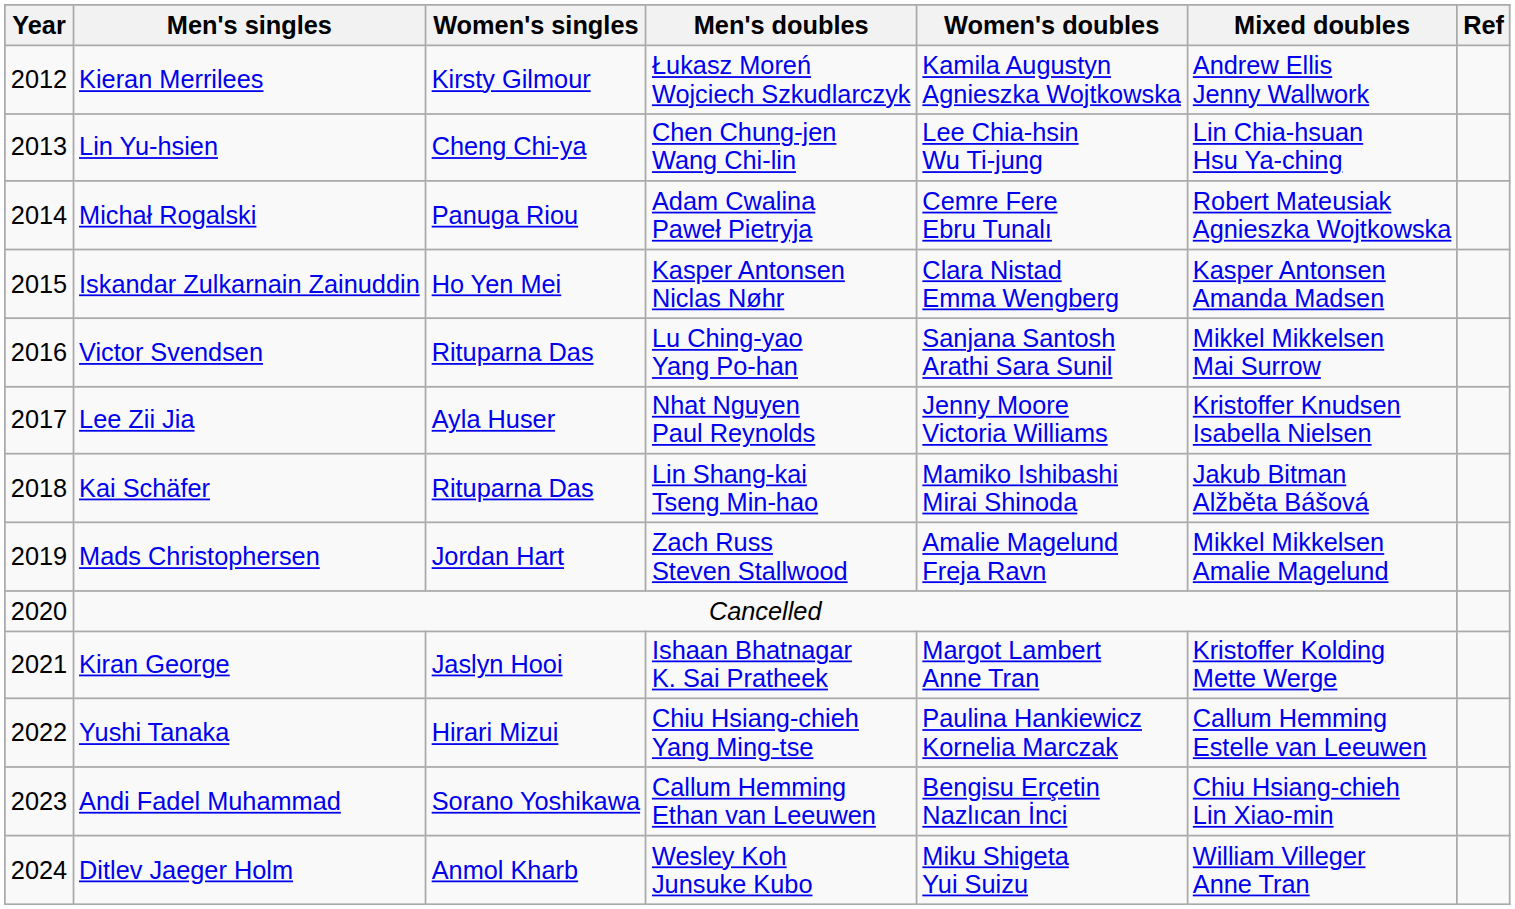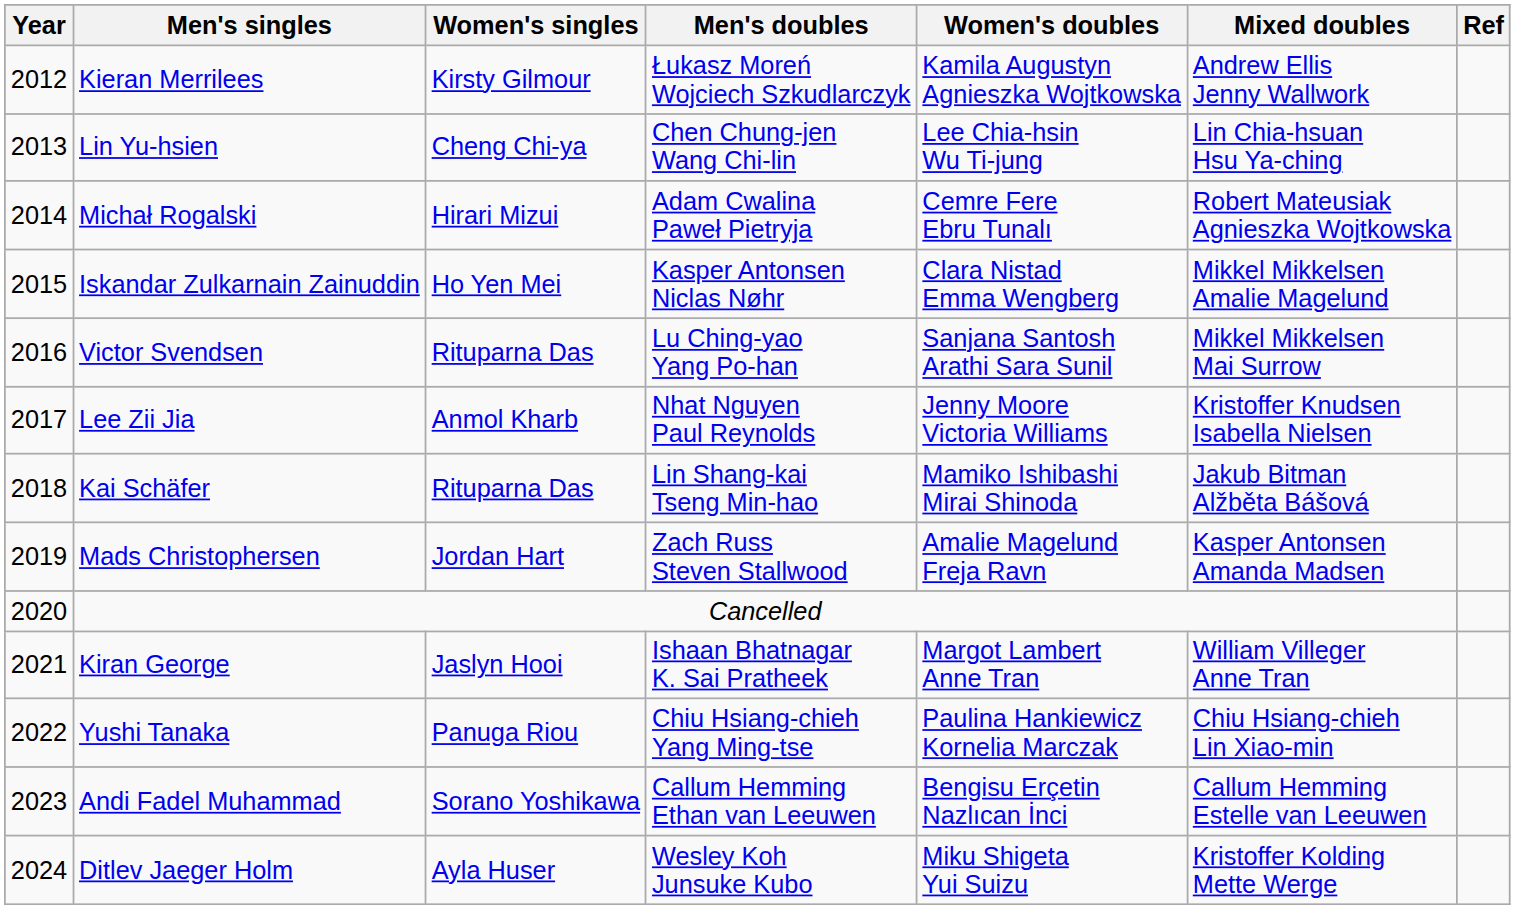 <table class=wikitable style="font-size:90%;">
 <tr>
 <th>Year</th>
 <th>Men's singles</th>
 <th>Women's singles</th>
 <th>Men's doubles</th>
 <th>Women's doubles</th>
 <th>Mixed doubles</th>
 <th>Ref</th>
 </tr>
 <tr>
 <td>2012</td>
 <td> <a href='#'>Kieran Merrilees</a></td>
 <td> <a href='#'>Kirsty Gilmour</a></td>
 <td> <a href='#'>Łukasz Moreń</a><br> <a href='#'>Wojciech Szkudlarczyk</a></td>
 <td> <a href='#'>Kamila Augustyn</a><br> <a href='#'>Agnieszka Wojtkowska</a></td>
 <td> <a href='#'>Andrew Ellis</a><br> <a href='#'>Jenny Wallwork</a></td>
 <td></td>
 </tr>
 <tr>
 <td>2013</td>
 <td> <a href='#'>Lin Yu-hsien</a></td>
 <td> <a href='#'>Cheng Chi-ya</a></td>
 <td> <a href='#'>Chen Chung-jen</a><br> <a href='#'>Wang Chi-lin</a></td>
 <td> <a href='#'>Lee Chia-hsin</a><br> <a href='#'>Wu Ti-jung</a></td>
 <td> <a href='#'>Lin Chia-hsuan</a><br> <a href='#'>Hsu Ya-ching</a></td>
 <td></td>
 </tr>
 <tr>
 <td>2014</td>
 <td> <a href='#'>Michał Rogalski</a></td>
-<td> <a href='#'>Panuga Riou</a></td>
+<td> <a href='#'>Hirari Mizui</a></td>
 <td> <a href='#'>Adam Cwalina</a><br> <a href='#'>Paweł Pietryja</a></td>
 <td> <a href='#'>Cemre Fere</a><br> <a href='#'>Ebru Tunalı</a></td>
 <td> <a href='#'>Robert Mateusiak</a><br> <a href='#'>Agnieszka Wojtkowska</a></td>
 <td></td>
 </tr>
 <tr>
 <td>2015</td>
 <td> <a href='#'>Iskandar Zulkarnain Zainuddin</a></td>
 <td> <a href='#'>Ho Yen Mei</a></td>
 <td> <a href='#'>Kasper Antonsen</a><br> <a href='#'>Niclas Nøhr</a></td>
 <td> <a href='#'>Clara Nistad</a><br> <a href='#'>Emma Wengberg</a></td>
-<td> <a href='#'>Kasper Antonsen</a><br> <a href='#'>Amanda Madsen</a></td>
+<td> <a href='#'>Mikkel Mikkelsen</a><br> <a href='#'>Amalie Magelund</a></td>
 <td></td>
 </tr>
 <tr>
 <td>2016</td>
 <td> <a href='#'>Victor Svendsen</a></td>
 <td> <a href='#'>Rituparna Das</a></td>
 <td> <a href='#'>Lu Ching-yao</a><br> <a href='#'>Yang Po-han</a></td>
 <td> <a href='#'>Sanjana Santosh</a><br> <a href='#'>Arathi Sara Sunil</a></td>
 <td> <a href='#'>Mikkel Mikkelsen</a><br> <a href='#'>Mai Surrow</a></td>
 <td></td>
 </tr>
 <tr>
 <td>2017</td>
 <td> <a href='#'>Lee Zii Jia</a></td>
-<td> <a href='#'>Ayla Huser</a></td>
+<td> <a href='#'>Anmol Kharb</a></td>
 <td> <a href='#'>Nhat Nguyen</a><br> <a href='#'>Paul Reynolds</a></td>
 <td> <a href='#'>Jenny Moore</a><br> <a href='#'>Victoria Williams</a></td>
 <td> <a href='#'>Kristoffer Knudsen</a><br> <a href='#'>Isabella Nielsen</a></td>
 <td></td>
 </tr>
 <tr>
 <td>2018</td>
 <td> <a href='#'>Kai Schäfer</a></td>
 <td> <a href='#'>Rituparna Das</a></td>
 <td> <a href='#'>Lin Shang-kai</a><br> <a href='#'>Tseng Min-hao</a></td>
 <td> <a href='#'>Mamiko Ishibashi</a><br> <a href='#'>Mirai Shinoda</a></td>
 <td> <a href='#'>Jakub Bitman</a><br> <a href='#'>Alžběta Bášová</a></td>
 <td></td>
 </tr>
 <tr>
 <td>2019</td>
 <td> <a href='#'>Mads Christophersen</a></td>
 <td> <a href='#'>Jordan Hart</a></td>
 <td> <a href='#'>Zach Russ</a><br> <a href='#'>Steven Stallwood</a></td>
 <td> <a href='#'>Amalie Magelund</a><br> <a href='#'>Freja Ravn</a></td>
-<td> <a href='#'>Mikkel Mikkelsen</a><br> <a href='#'>Amalie Magelund</a></td>
+<td> <a href='#'>Kasper Antonsen</a><br> <a href='#'>Amanda Madsen</a></td>
 <td></td>
 </tr>
 <tr>
 <td>2020</td>
 <td colspan="5" align="center"><em>Cancelled</em></td>
 <td></td>
 </tr>
 <tr>
 <td>2021</td>
 <td> <a href='#'>Kiran George</a></td>
 <td> <a href='#'>Jaslyn Hooi</a></td>
 <td> <a href='#'>Ishaan Bhatnagar</a> <br> <a href='#'>K. Sai Pratheek</a></td>
 <td> <a href='#'>Margot Lambert</a> <br> <a href='#'>Anne Tran</a></td>
-<td> <a href='#'>Kristoffer Kolding</a><br> <a href='#'>Mette Werge</a></td>
+<td> <a href='#'>William Villeger</a> <br> <a href='#'>Anne Tran</a></td>
 <td></td>
 </tr>
 <tr>
 <td>2022</td>
 <td> <a href='#'>Yushi Tanaka</a></td>
-<td> <a href='#'>Hirari Mizui</a></td>
+<td> <a href='#'>Panuga Riou</a></td>
 <td> <a href='#'>Chiu Hsiang-chieh</a><br> <a href='#'>Yang Ming-tse</a></td>
 <td> <a href='#'>Paulina Hankiewicz</a><br> <a href='#'>Kornelia Marczak</a></td>
-<td> <a href='#'>Callum Hemming</a><br> <a href='#'>Estelle van Leeuwen</a></td>
+<td> <a href='#'>Chiu Hsiang-chieh</a><br> <a href='#'>Lin Xiao-min</a></td>
 <td></td>
 </tr>
 <tr>
 <td>2023</td>
 <td> <a href='#'>Andi Fadel Muhammad</a></td>
 <td> <a href='#'>Sorano Yoshikawa</a></td>
 <td> <a href='#'>Callum Hemming</a><br> <a href='#'>Ethan van Leeuwen</a></td>
 <td> <a href='#'>Bengisu Erçetin</a><br> <a href='#'>Nazlıcan İnci</a></td>
-<td> <a href='#'>Chiu Hsiang-chieh</a><br> <a href='#'>Lin Xiao-min</a></td>
+<td> <a href='#'>Callum Hemming</a><br> <a href='#'>Estelle van Leeuwen</a></td>
 <td></td>
 </tr>
 <tr>
 <td>2024</td>
 <td> <a href='#'>Ditlev Jaeger Holm</a></td>
-<td> <a href='#'>Anmol Kharb</a></td>
+<td> <a href='#'>Ayla Huser</a></td>
 <td> <a href='#'>Wesley Koh</a><br> <a href='#'>Junsuke Kubo</a></td>
 <td> <a href='#'>Miku Shigeta</a><br> <a href='#'>Yui Suizu</a></td>
-<td> <a href='#'>William Villeger</a> <br> <a href='#'>Anne Tran</a></td>
+<td> <a href='#'>Kristoffer Kolding</a><br> <a href='#'>Mette Werge</a></td>
 <td></td>
 </tr>
 </table>
